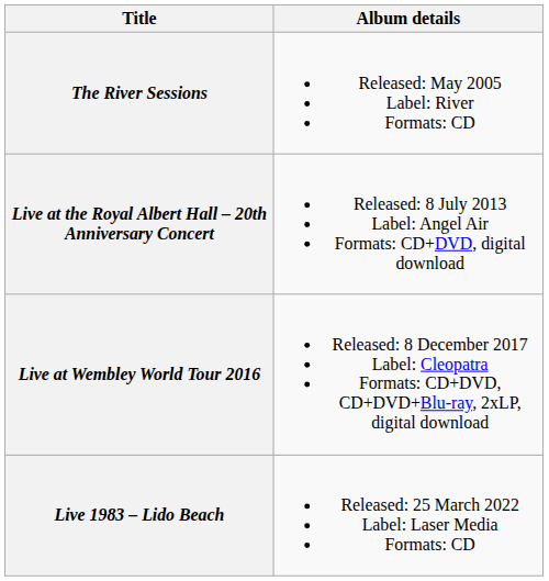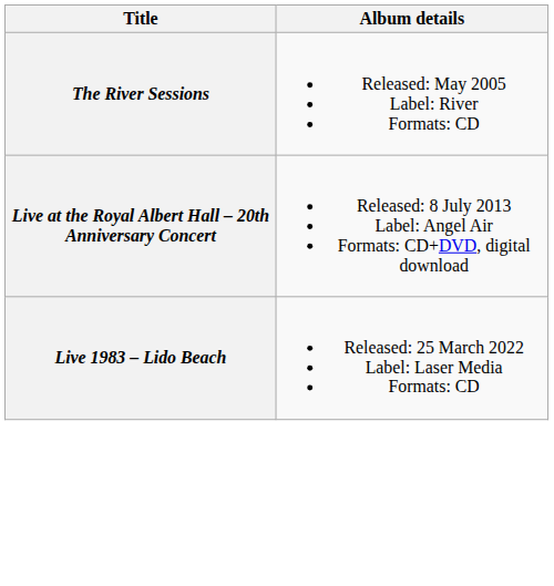 <table class="wikitable plainrowheaders" style="text-align:center;">
 <tr>
 <th scope="col" style="width:15em;">Title</th>
 <th scope="col" style="width:15em;">Album details</th>
 </tr>
 <tr>
 <th scope="row"><em>The River Sessions</em></th>
 <td><br><ul><li>Released: May 2005</li><li>Label: River</li><li>Formats: CD</li></ul></td>
 </tr>
 <tr>
 <th scope="row"><em>Live at the Royal Albert Hall – 20th Anniversary Concert</em></th>
 <td><br><ul><li>Released: 8 July 2013</li><li>Label: Angel Air</li><li>Formats: CD+<a href='#'>DVD</a>, digital download</li></ul></td>
 </tr>
 <tr>
-<th scope="row"><em>Live at Wembley World Tour 2016</em></th>
-<td><br><ul><li>Released: 8 December 2017</li><li>Label: <a href='#'>Cleopatra</a></li><li>Formats: CD+DVD, CD+DVD+<a href='#'>Blu-ray</a>, 2xLP, digital download</li></ul></td>
-</tr>
-<tr>
 <th scope="row"><em>Live 1983 – Lido Beach</em></th>
 <td><br><ul><li>Released: 25 March 2022</li><li>Label: Laser Media</li><li>Formats: CD</li></ul></td>
 </tr>
 </table>
